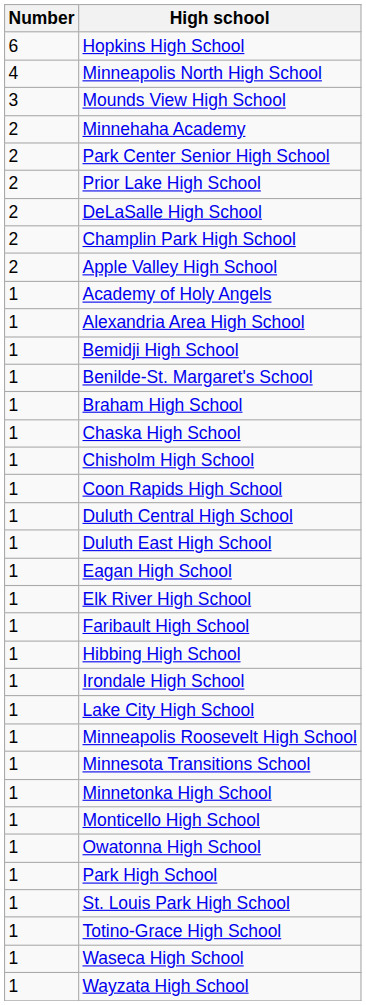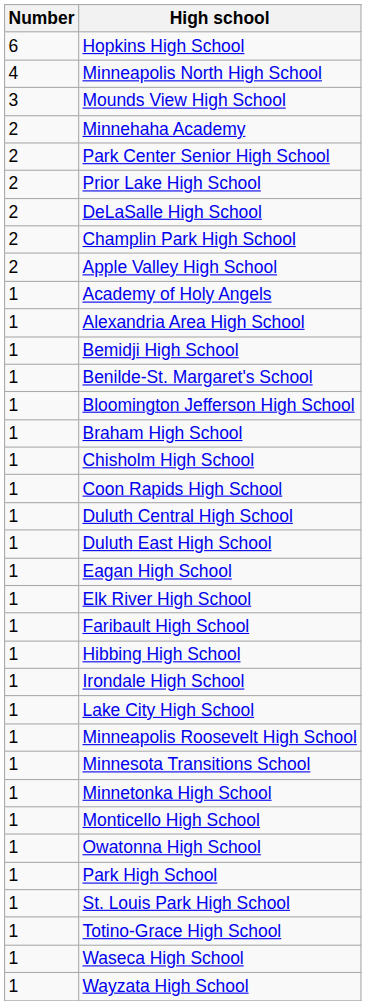 <table class="wikitable">
 <tr>
 <th>Number</th>
 <th>High school</th>
 </tr>
 <tr>
 <td>6</td>
 <td><a href='#'>Hopkins High School</a></td>
 </tr>
 <tr>
 <td>4</td>
 <td><a href='#'>Minneapolis North High School</a></td>
 </tr>
 <tr>
 <td>3</td>
 <td><a href='#'>Mounds View High School</a></td>
 </tr>
 <tr>
 <td>2</td>
 <td><a href='#'>Minnehaha Academy</a></td>
 </tr>
 <tr>
 <td>2</td>
 <td><a href='#'>Park Center Senior High School</a></td>
 </tr>
 <tr>
 <td>2</td>
 <td><a href='#'>Prior Lake High School</a></td>
 </tr>
 <tr>
 <td>2</td>
 <td><a href='#'>DeLaSalle High School</a></td>
 </tr>
 <tr>
 <td>2</td>
 <td><a href='#'>Champlin Park High School</a></td>
 </tr>
 <tr>
 <td>2</td>
 <td><a href='#'>Apple Valley High School</a></td>
 </tr>
 <tr>
 <td>1</td>
 <td><a href='#'>Academy of Holy Angels</a></td>
 </tr>
 <tr>
 <td>1</td>
 <td><a href='#'>Alexandria Area High School</a></td>
 </tr>
 <tr>
 <td>1</td>
 <td><a href='#'>Bemidji High School</a></td>
 </tr>
 <tr>
 <td>1</td>
 <td><a href='#'>Benilde-St. Margaret's School</a></td>
 </tr>
 <tr>
 <td>1</td>
-<td><a href='#'>Braham High School</a></td>
+<td><a href='#'>Bloomington Jefferson High School</a></td>
 </tr>
 <tr>
 <td>1</td>
-<td><a href='#'>Chaska High School</a></td>
+<td><a href='#'>Braham High School</a></td>
 </tr>
 <tr>
 <td>1</td>
 <td><a href='#'>Chisholm High School</a></td>
 </tr>
 <tr>
 <td>1</td>
 <td><a href='#'>Coon Rapids High School</a></td>
 </tr>
 <tr>
 <td>1</td>
 <td><a href='#'>Duluth Central High School</a></td>
 </tr>
 <tr>
 <td>1</td>
 <td><a href='#'>Duluth East High School</a></td>
 </tr>
 <tr>
 <td>1</td>
 <td><a href='#'>Eagan High School</a></td>
 </tr>
 <tr>
 <td>1</td>
 <td><a href='#'>Elk River High School</a></td>
 </tr>
 <tr>
 <td>1</td>
 <td><a href='#'>Faribault High School</a></td>
 </tr>
 <tr>
 <td>1</td>
 <td><a href='#'>Hibbing High School</a></td>
 </tr>
 <tr>
 <td>1</td>
 <td><a href='#'>Irondale High School</a></td>
 </tr>
 <tr>
 <td>1</td>
 <td><a href='#'>Lake City High School</a></td>
 </tr>
 <tr>
 <td>1</td>
 <td><a href='#'>Minneapolis Roosevelt High School</a></td>
 </tr>
 <tr>
 <td>1</td>
 <td><a href='#'>Minnesota Transitions School</a></td>
 </tr>
 <tr>
 <td>1</td>
 <td><a href='#'>Minnetonka High School</a></td>
 </tr>
 <tr>
 <td>1</td>
 <td><a href='#'>Monticello High School</a></td>
 </tr>
 <tr>
 <td>1</td>
 <td><a href='#'>Owatonna High School</a></td>
 </tr>
 <tr>
 <td>1</td>
 <td><a href='#'>Park High School</a></td>
 </tr>
 <tr>
 <td>1</td>
 <td><a href='#'>St. Louis Park High School</a></td>
 </tr>
 <tr>
 <td>1</td>
 <td><a href='#'>Totino-Grace High School</a></td>
 </tr>
 <tr>
 <td>1</td>
 <td><a href='#'>Waseca High School</a></td>
 </tr>
 <tr>
 <td>1</td>
 <td><a href='#'>Wayzata High School</a></td>
 </tr>
 </table>
